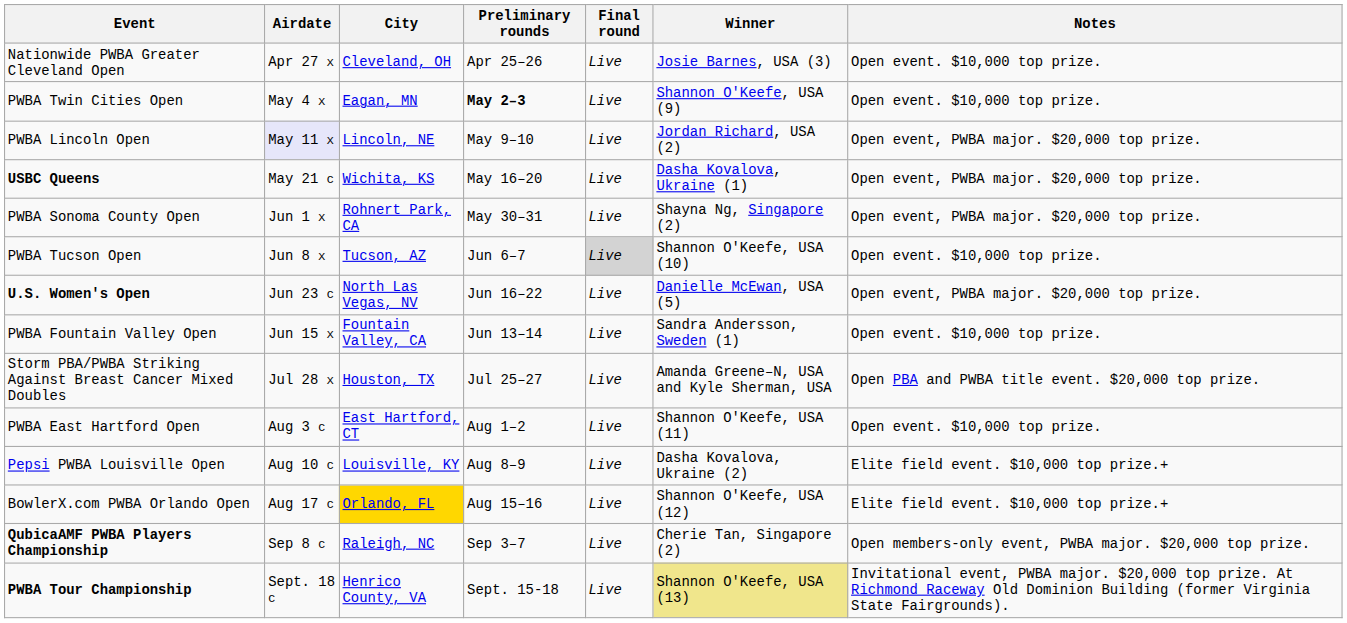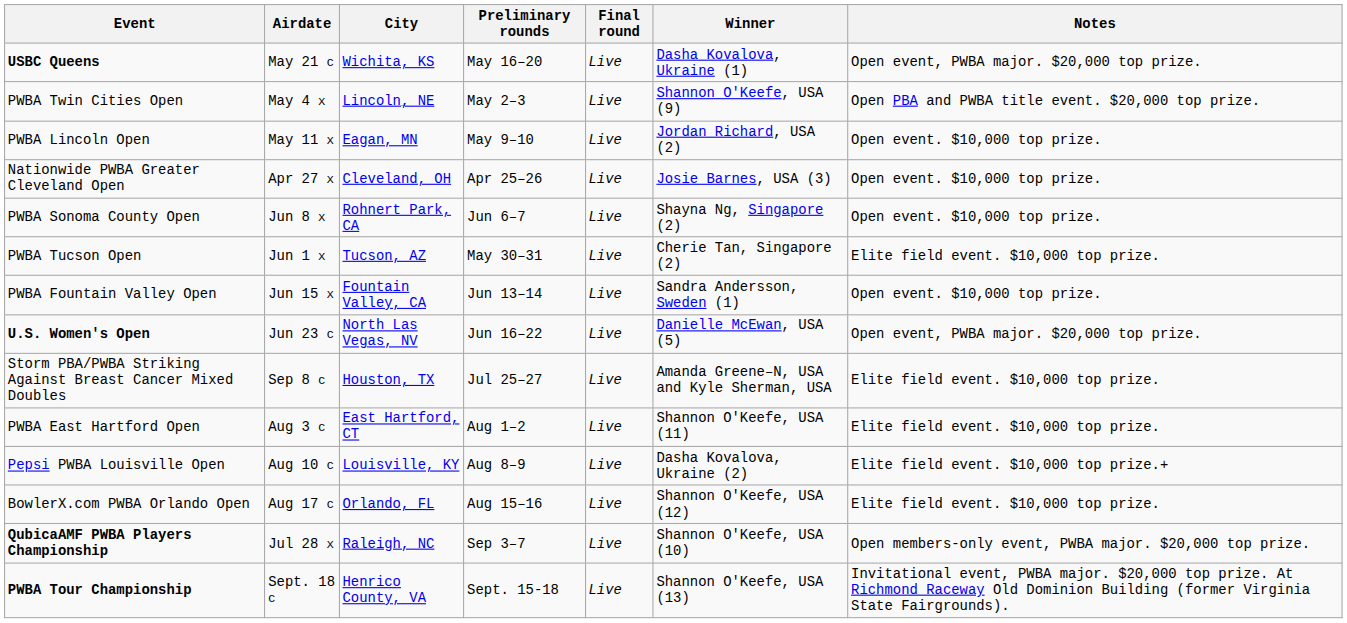 <table class="wikitable">
 <tr>
 <th>Event</th>
 <th>Airdate</th>
 <th>City</th>
 <th>Preliminary rounds</th>
 <th>Final round</th>
 <th>Winner</th>
 <th>Notes</th>
 </tr>
 <tr>
+<td><strong>USBC Queens</strong></td>
+<td>May 21 <small>C</small></td>
+<td><a href='#'>Wichita, KS</a></td>
+<td>May 16–20</td>
+<td><em>Live</em></td>
+<td><a href='#'>Dasha Kovalova</a>, <a href='#'>Ukraine</a> (1)</td>
+<td>Open event, PWBA major. $20,000 top prize.</td>
+</tr>
+<tr>
+<td>PWBA Twin Cities Open</td>
+<td>May 4 <small>X</small></td>
+<td><a href='#'>Lincoln, NE</a></td>
+<td>May 2–3</td>
+<td><em>Live</em></td>
+<td><a href='#'>Shannon O'Keefe</a>, USA (9)</td>
+<td>Open <a href='#'>PBA</a> and PWBA title event. $20,000 top prize.</td>
+</tr>
+<tr>
+<td>PWBA Lincoln Open</td>
+<td>May 11 <small>X</small></td>
+<td><a href='#'>Eagan, MN</a></td>
+<td>May 9–10</td>
+<td><em>Live</em></td>
+<td><a href='#'>Jordan Richard</a>, USA (2)</td>
+<td>Open event. $10,000 top prize.</td>
+</tr>
+<tr>
 <td>Nationwide PWBA Greater Cleveland Open</td>
 <td>Apr 27 <small>X</small></td>
 <td><a href='#'>Cleveland, OH</a></td>
 <td>Apr 25–26</td>
 <td><em>Live</em></td>
 <td><a href='#'>Josie Barnes</a>, USA (3)</td>
 <td>Open event. $10,000 top prize.</td>
 </tr>
 <tr>
-<td>PWBA Twin Cities Open</td>
-<td>May 4 <small>X</small></td>
-<td><a href='#'>Eagan, MN</a></td>
-<td><strong>May 2–3</strong></td>
+<td>PWBA Sonoma County Open</td>
+<td>Jun 8 <small>X</small></td>
+<td><a href='#'>Rohnert Park, CA</a></td>
+<td>Jun 6–7</td>
 <td><em>Live</em></td>
-<td><a href='#'>Shannon O'Keefe</a>, USA (9)</td>
+<td>Shayna Ng, <a href='#'>Singapore</a> (2)</td>
 <td>Open event. $10,000 top prize.</td>
 </tr>
 <tr>
-<td>PWBA Lincoln Open</td>
-<td style="background: lavender;">May 11 <small>X</small></td>
-<td><a href='#'>Lincoln, NE</a></td>
-<td>May 9–10</td>
+<td>PWBA Tucson Open</td>
+<td>Jun 1 <small>X</small></td>
+<td><a href='#'>Tucson, AZ</a></td>
+<td>May 30–31</td>
 <td><em>Live</em></td>
-<td><a href='#'>Jordan Richard</a>, USA (2)</td>
-<td>Open event, PWBA major. $20,000 top prize.</td>
+<td>Cherie Tan, Singapore (2)</td>
+<td>Elite field event. $10,000 top prize.</td>
 </tr>
 <tr>
-<td><strong>USBC Queens</strong></td>
-<td>May 21 <small>C</small></td>
-<td><a href='#'>Wichita, KS</a></td>
-<td>May 16–20</td>
+<td>PWBA Fountain Valley Open</td>
+<td>Jun 15 <small>X</small></td>
+<td><a href='#'>Fountain Valley, CA</a></td>
+<td>Jun 13–14</td>
 <td><em>Live</em></td>
-<td><a href='#'>Dasha Kovalova</a>, <a href='#'>Ukraine</a> (1)</td>
-<td>Open event, PWBA major. $20,000 top prize.</td>
-</tr>
-<tr>
-<td>PWBA Sonoma County Open</td>
-<td>Jun 1 <small>X</small></td>
-<td><a href='#'>Rohnert Park, CA</a></td>
-<td>May 30–31</td>
-<td><em>Live</em></td>
-<td>Shayna Ng, <a href='#'>Singapore</a> (2)</td>
-<td>Open event, PWBA major. $20,000 top prize.</td>
-</tr>
-<tr>
-<td>PWBA Tucson Open</td>
-<td>Jun 8 <small>X</small></td>
-<td><a href='#'>Tucson, AZ</a></td>
-<td>Jun 6–7</td>
-<td style="background: lightgrey;"><em>Live</em></td>
-<td>Shannon O'Keefe, USA (10)</td>
+<td>Sandra Andersson, <a href='#'>Sweden</a> (1)</td>
 <td>Open event. $10,000 top prize.</td>
 </tr>
 <tr>
 <td><strong>U.S. Women's Open</strong></td>
 <td>Jun 23 <small>C</small></td>
 <td><a href='#'>North Las Vegas, NV</a></td>
 <td>Jun 16–22</td>
 <td><em>Live</em></td>
 <td><a href='#'>Danielle McEwan</a>, USA (5)</td>
 <td>Open event, PWBA major. $20,000 top prize.</td>
 </tr>
 <tr>
-<td>PWBA Fountain Valley Open</td>
-<td>Jun 15 <small>X</small></td>
-<td><a href='#'>Fountain Valley, CA</a></td>
-<td>Jun 13–14</td>
-<td><em>Live</em></td>
-<td>Sandra Andersson, <a href='#'>Sweden</a> (1)</td>
-<td>Open event. $10,000 top prize.</td>
-</tr>
-<tr>
 <td>Storm PBA/PWBA Striking Against Breast Cancer Mixed Doubles</td>
-<td>Jul 28 <small>X</small></td>
+<td>Sep 8 <small> C</small></td>
 <td><a href='#'>Houston, TX</a></td>
 <td>Jul 25–27</td>
 <td><em>Live</em></td>
 <td>Amanda Greene–N, USA and Kyle Sherman, USA</td>
-<td>Open <a href='#'>PBA</a> and PWBA title event. $20,000 top prize.</td>
+<td>Elite field event. $10,000 top prize.</td>
 </tr>
 <tr>
 <td>PWBA East Hartford Open</td>
 <td>Aug 3 <small>C</small></td>
 <td><a href='#'>East Hartford, CT</a></td>
 <td>Aug 1–2</td>
 <td><em>Live</em></td>
 <td>Shannon O'Keefe, USA (11)</td>
-<td>Open event. $10,000 top prize.</td>
+<td>Elite field event. $10,000 top prize.</td>
 </tr>
 <tr>
 <td><a href='#'>Pepsi</a> PWBA Louisville Open</td>
 <td>Aug 10 <small>C</small></td>
 <td><a href='#'>Louisville, KY</a></td>
 <td>Aug 8–9</td>
 <td><em>Live</em></td>
 <td>Dasha Kovalova, Ukraine (2)</td>
 <td>Elite field event. $10,000 top prize.+</td>
 </tr>
 <tr>
 <td>BowlerX.com PWBA Orlando Open</td>
 <td>Aug 17 <small>C</small></td>
-<td style="background: gold;"><a href='#'>Orlando, FL</a></td>
+<td><a href='#'>Orlando, FL</a></td>
 <td>Aug 15–16</td>
 <td><em>Live</em></td>
 <td>Shannon O'Keefe, USA (12)</td>
-<td>Elite field event. $10,000 top prize.+</td>
+<td>Elite field event. $10,000 top prize.</td>
 </tr>
 <tr>
 <td><strong>QubicaAMF PWBA Players Championship</strong></td>
-<td>Sep 8 <small> C</small></td>
+<td>Jul 28 <small>X</small></td>
 <td><a href='#'>Raleigh, NC</a></td>
 <td>Sep 3–7</td>
 <td><em>Live</em></td>
-<td>Cherie Tan, Singapore (2)</td>
+<td>Shannon O'Keefe, USA (10)</td>
 <td>Open members-only event, PWBA major. $20,000 top prize.</td>
 </tr>
 <tr>
 <td><strong>PWBA Tour Championship</strong></td>
 <td>Sept. 18 <small>C</small></td>
 <td><a href='#'>Henrico County, VA</a></td>
 <td>Sept. 15-18</td>
 <td><em>Live</em></td>
-<td style="background: khaki;">Shannon O'Keefe, USA (13)</td>
+<td>Shannon O'Keefe, USA (13)</td>
 <td>Invitational event, PWBA major. $20,000 top prize.  At <a href='#'>Richmond Raceway</a> Old Dominion Building (former Virginia State Fairgrounds).</td>
 </tr>
 </table>
